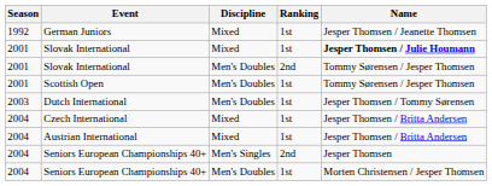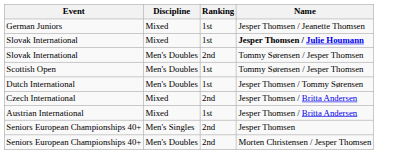 <table class=wikitable style=font-size:90%;>
 <tr>
-<th>Season</th>
 <th>Event</th>
 <th>Discipline</th>
 <th>Ranking</th>
 <th>Name</th>
 </tr>
 <tr>
-<td>1992</td>
 <td>German Juniors</td>
 <td>Mixed</td>
 <td>1st</td>
 <td>Jesper Thomsen / Jeanette Thomsen</td>
 </tr>
 <tr>
-<td>2001</td>
 <td>Slovak International</td>
 <td>Mixed</td>
 <td>1st</td>
 <td><strong>Jesper Thomsen / <a href='#'>Julie Houmann</a></strong></td>
 </tr>
 <tr>
-<td>2001</td>
 <td>Slovak International</td>
 <td>Men's Doubles</td>
 <td>2nd</td>
 <td>Tommy Sørensen / Jesper Thomsen</td>
 </tr>
 <tr>
-<td>2001</td>
 <td>Scottish Open</td>
 <td>Men's Doubles</td>
 <td>1st</td>
 <td>Tommy Sørensen / Jesper Thomsen</td>
 </tr>
 <tr>
-<td>2003</td>
 <td>Dutch International</td>
 <td>Men's Doubles</td>
 <td>1st</td>
 <td>Jesper Thomsen / Tommy Sørensen</td>
 </tr>
 <tr>
-<td>2004</td>
 <td>Czech International</td>
 <td>Mixed</td>
-<td>1st</td>
+<td>2nd</td>
 <td>Jesper Thomsen / <a href='#'>Britta Andersen</a></td>
 </tr>
 <tr>
-<td>2004</td>
 <td>Austrian International</td>
 <td>Mixed</td>
 <td>1st</td>
 <td>Jesper Thomsen / <a href='#'>Britta Andersen</a></td>
 </tr>
 <tr>
-<td>2004</td>
 <td>Seniors European Championships 40+</td>
 <td>Men's Singles</td>
 <td>2nd</td>
 <td>Jesper Thomsen</td>
 </tr>
 <tr>
-<td>2004</td>
 <td>Seniors European Championships 40+</td>
 <td>Men's Doubles</td>
-<td>1st</td>
+<td>2nd</td>
 <td>Morten Christensen / Jesper Thomsen</td>
 </tr>
 </table>
